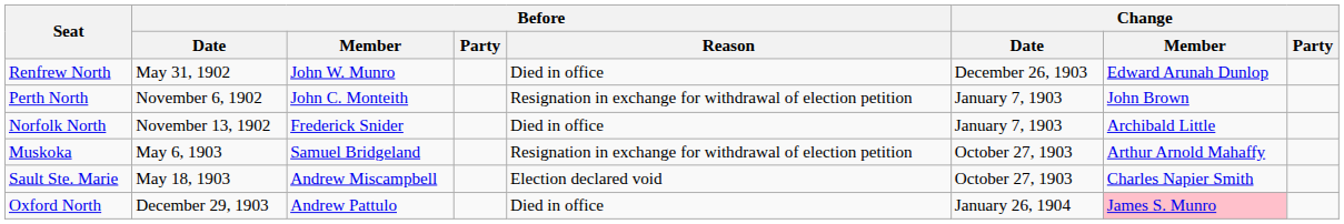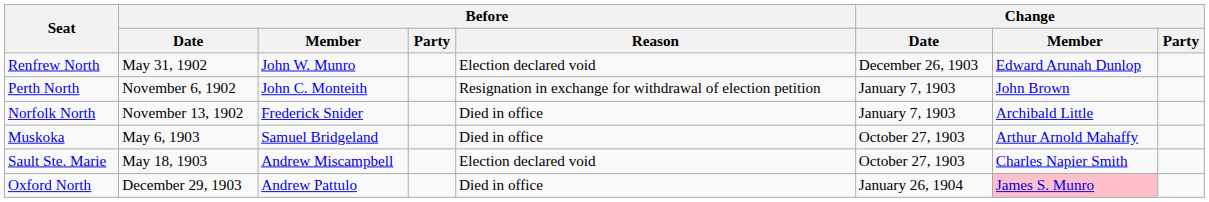 <table class="wikitable" style="width:100%">
 <tr>
 <th rowspan="2">Seat</th>
 <th colspan="4">Before</th>
 <th colspan="3">Change</th>
 </tr>
 <tr>
 <th>Date</th>
 <th>Member</th>
 <th>Party</th>
 <th>Reason</th>
 <th>Date</th>
 <th>Member</th>
 <th>Party</th>
 </tr>
 <tr>
 <td><a href='#'>Renfrew North</a></td>
 <td>May 31, 1902</td>
 <td><a href='#'>John W. Munro</a></td>
 <td></td>
-<td>Died in office</td>
+<td>Election declared void</td>
 <td>December 26, 1903</td>
 <td><a href='#'>Edward Arunah Dunlop</a></td>
 <td></td>
 </tr>
 <tr>
 <td><a href='#'>Perth North</a></td>
 <td>November 6, 1902</td>
 <td><a href='#'>John C. Monteith</a></td>
 <td></td>
 <td>Resignation in exchange for withdrawal of election petition</td>
 <td>January 7, 1903</td>
 <td><a href='#'>John Brown</a></td>
 <td></td>
 </tr>
 <tr>
 <td><a href='#'>Norfolk North</a></td>
 <td>November 13, 1902</td>
 <td><a href='#'>Frederick Snider</a></td>
 <td></td>
 <td>Died in office</td>
 <td>January 7, 1903</td>
 <td><a href='#'>Archibald Little</a></td>
 <td></td>
 </tr>
 <tr>
 <td><a href='#'>Muskoka</a></td>
 <td>May 6, 1903</td>
 <td><a href='#'>Samuel Bridgeland</a></td>
 <td></td>
-<td>Resignation in exchange for withdrawal of election petition</td>
+<td>Died in office</td>
 <td>October 27, 1903</td>
 <td><a href='#'>Arthur Arnold Mahaffy</a></td>
 <td></td>
 </tr>
 <tr>
 <td><a href='#'>Sault Ste. Marie</a></td>
 <td>May 18, 1903</td>
 <td><a href='#'>Andrew Miscampbell</a></td>
 <td></td>
 <td>Election declared void</td>
 <td>October 27, 1903</td>
 <td><a href='#'>Charles Napier Smith</a></td>
 <td></td>
 </tr>
 <tr>
 <td><a href='#'>Oxford North</a></td>
 <td>December 29, 1903</td>
 <td><a href='#'>Andrew Pattulo</a></td>
 <td></td>
 <td>Died in office</td>
 <td>January 26, 1904</td>
 <td style="background: pink;"><a href='#'>James S. Munro</a></td>
 <td></td>
 </tr>
 </table>
